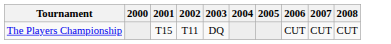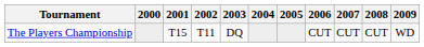 <table class="wikitable" style="font-size:95%;text-align:center;">
 <tr>
 <th>Tournament</th>
 <th>2000</th>
 <th>2001</th>
 <th>2002</th>
 <th>2003</th>
 <th>2004</th>
 <th>2005</th>
 <th>2006</th>
 <th>2007</th>
 <th>2008</th>
+<th>2009</th>
 </tr>
 <tr>
 <td align=left><a href='#'>The Players Championship</a></td>
 <td style="background:#eeeeee;"></td>
 <td>T15</td>
 <td>T11</td>
 <td>DQ</td>
 <td style="background:#eeeeee;"></td>
 <td style="background:#eeeeee;"></td>
 <td>CUT</td>
 <td>CUT</td>
 <td>CUT</td>
+<td>WD</td>
 </tr>
 </table>
